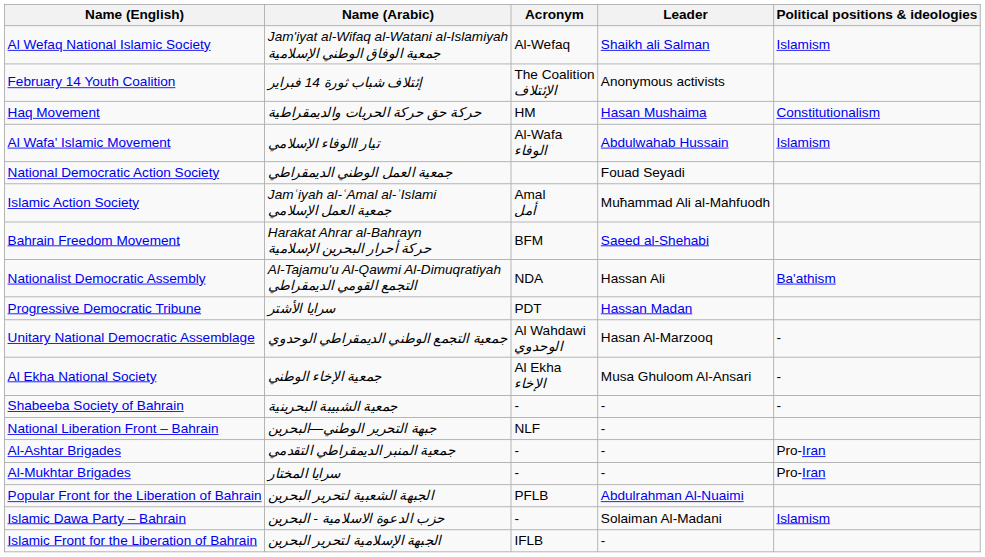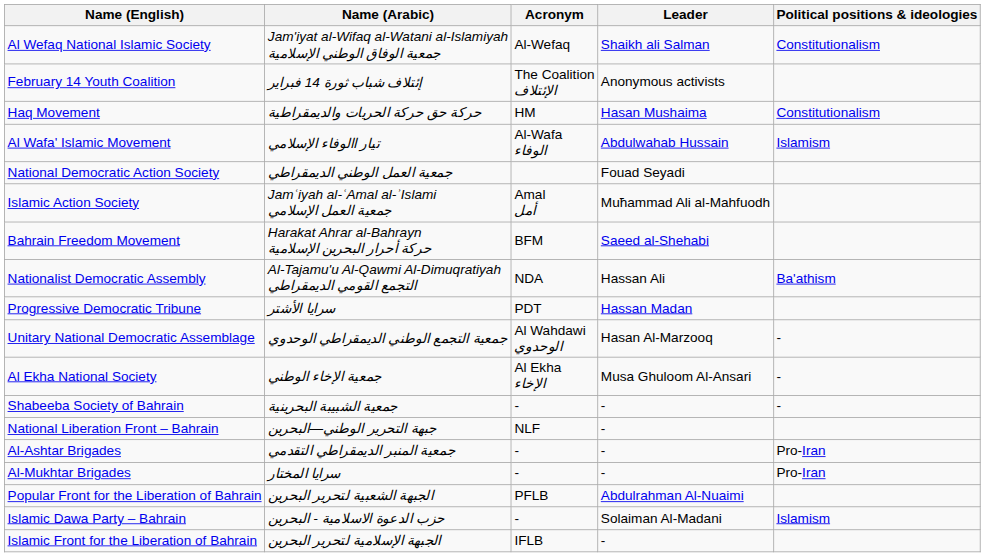 <table class="wikitable">
 <tr>
 <th>Name (English)</th>
 <th>Name (Arabic)</th>
 <th>Acronym</th>
 <th>Leader</th>
 <th>Political positions & ideologies</th>
 </tr>
 <tr>
 <td><a href='#'>Al Wefaq National Islamic Society</a></td>
 <td><em>Jam'iyat al-Wifaq al-Watani al-Islamiyah</em><br><em><span>جمعية الوفاق الوطني الإسلامية</span></em></td>
 <td>Al-Wefaq</td>
 <td><a href='#'>Shaikh ali Salman</a></td>
-<td><a href='#'>Islamism</a></td>
+<td><a href='#'>Constitutionalism</a></td>
 </tr>
 <tr>
 <td><a href='#'>February 14 Youth Coalition</a></td>
 <td><em><span>إئتلاف شباب ثورة 14 فبراير</span></em></td>
 <td>The Coalition<br><em>الإئتلاف</em></td>
 <td>Anonymous activists</td>
 <td></td>
 </tr>
 <tr>
 <td><a href='#'>Haq Movement</a></td>
 <td><em><span>حركة حق حركة الحريات والديمقراطية</span></em></td>
 <td>HM</td>
 <td><a href='#'>Hasan Mushaima</a></td>
 <td><a href='#'>Constitutionalism</a></td>
 </tr>
 <tr>
 <td><a href='#'>Al Wafa' Islamic Movement</a></td>
 <td><em><span>تيار االوفاء الإسلامي</span></em></td>
 <td>Al-Wafa<br><em>الوفاء</em></td>
 <td><a href='#'>Abdulwahab Hussain</a></td>
 <td><a href='#'>Islamism</a></td>
 </tr>
 <tr>
 <td><a href='#'>National Democratic Action Society</a></td>
 <td><em><span>جمعية العمل الوطني الديمقراطي</span></em></td>
 <td></td>
 <td>Fouad Seyadi</td>
 <td></td>
 </tr>
 <tr>
 <td><a href='#'>Islamic Action Society</a></td>
 <td><em>Jamʿiyah al-ʿAmal al-ʾIslami</em><br><em><span>جمعية العمل الإسلامي</span></em></td>
 <td>Amal<br><em>أمل</em></td>
 <td>Muħammad Ali al-Mahfuodh</td>
 <td></td>
 </tr>
 <tr>
 <td><a href='#'>Bahrain Freedom Movement</a></td>
 <td><em>Harakat Ahrar al-Bahrayn</em><br><em><span>حركة أحرار البحرين الإسلامية</span></em></td>
 <td>BFM</td>
 <td><a href='#'>Saeed al-Shehabi</a></td>
 <td></td>
 </tr>
 <tr>
 <td><a href='#'>Nationalist Democratic Assembly</a></td>
 <td><em>Al-Tajamu'u Al-Qawmi Al-Dimuqratiyah</em><br><em><span>التجمع القومي الديمقراطي</span></em></td>
 <td>NDA</td>
 <td>Hassan Ali</td>
 <td><a href='#'>Ba'athism</a></td>
 </tr>
 <tr>
 <td><a href='#'>Progressive Democratic Tribune</a></td>
 <td><em><span>سرايا الأشتر</span></em></td>
 <td>PDT</td>
 <td><a href='#'>Hassan Madan</a></td>
 <td></td>
 </tr>
 <tr>
 <td><a href='#'>Unitary National Democratic Assemblage</a></td>
 <td><em><span>جمعية التجمع الوطني الديمقراطي الوحدوي</span></em></td>
 <td>Al Wahdawi<br><em>الوحدوي</em></td>
 <td>Hasan Al-Marzooq</td>
 <td>-</td>
 </tr>
 <tr>
 <td><a href='#'>Al Ekha National Society</a> </td>
 <td><em><span>جمعية الإخاء الوطني</span></em></td>
 <td>Al Ekha<br><em>الإخاء</em></td>
 <td>Musa Ghuloom Al-Ansari</td>
 <td>-</td>
 </tr>
 <tr>
 <td><a href='#'>Shabeeba Society of Bahrain</a></td>
 <td><em><span>جمعية الشبيبة البحرينية</span></em></td>
 <td>-</td>
 <td>-</td>
 <td>-</td>
 </tr>
 <tr>
 <td><a href='#'>National Liberation Front – Bahrain</a></td>
 <td><em><span>جبهة التحرير الوطني—البحرين</span></em></td>
 <td>NLF</td>
 <td>-</td>
 <td></td>
 </tr>
 <tr>
 <td><a href='#'>Al-Ashtar Brigades</a></td>
 <td><span><em>جمعية المنبر الديمقراطي التقدمي</em></span></td>
 <td>-</td>
 <td>-</td>
 <td>Pro-<a href='#'>Iran</a></td>
 </tr>
 <tr>
 <td><a href='#'>Al-Mukhtar Brigades</a></td>
 <td><em><span>سرايا المختار</span></em></td>
 <td>-</td>
 <td>-</td>
 <td>Pro-<a href='#'>Iran</a></td>
 </tr>
 <tr>
 <td><a href='#'>Popular Front for the Liberation of Bahrain</a></td>
 <td><em><span>الجبهة الشعبية لتحرير البحرين</span></em></td>
 <td>PFLB</td>
 <td><a href='#'>Abdulrahman Al-Nuaimi</a></td>
 <td></td>
 </tr>
 <tr>
 <td><a href='#'>Islamic Dawa Party – Bahrain</a></td>
 <td><em><span>حزب الدعوة الاسلامية - البحرين</span></em></td>
 <td>-</td>
 <td>Solaiman Al-Madani</td>
 <td><a href='#'>Islamism</a></td>
 </tr>
 <tr>
 <td><a href='#'>Islamic Front for the Liberation of Bahrain</a></td>
 <td><em><span>الجبهة الإسلامية لتحرير البحرين</span></em></td>
 <td>IFLB</td>
 <td>-</td>
 <td></td>
 </tr>
 </table>
